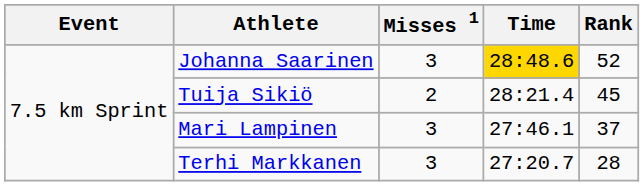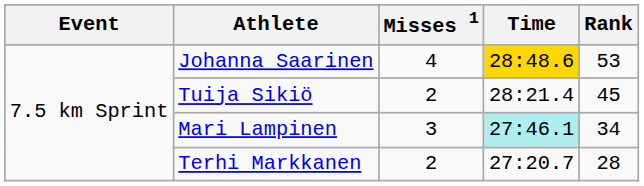 <table class="wikitable" style="font-size:90%">
 <tr>
 <th>Event</th>
 <th>Athlete</th>
 <th>Misses <sup>1</sup></th>
 <th>Time</th>
 <th>Rank</th>
 </tr>
 <tr>
 <td rowspan="4">7.5 km Sprint</td>
 <td><a href='#'>Johanna Saarinen</a></td>
-<td align="center">3</td>
+<td align="center">4</td>
 <td align="center" style="background: gold;">28:48.6</td>
-<td align="center">52</td>
+<td align="center">53</td>
 </tr>
 <tr>
 <td><a href='#'>Tuija Sikiö</a></td>
 <td align="center">2</td>
 <td align="center">28:21.4</td>
 <td align="center">45</td>
 </tr>
 <tr>
 <td><a href='#'>Mari Lampinen</a></td>
 <td align="center">3</td>
-<td align="center">27:46.1</td>
-<td align="center">37</td>
+<td align="center" style="background: paleturquoise;">27:46.1</td>
+<td align="center">34</td>
 </tr>
 <tr>
 <td><a href='#'>Terhi Markkanen</a></td>
-<td align="center">3</td>
+<td align="center">2</td>
 <td align="center">27:20.7</td>
 <td align="center">28</td>
 </tr>
 </table>
